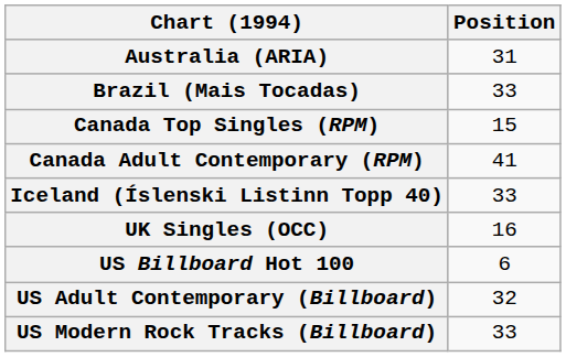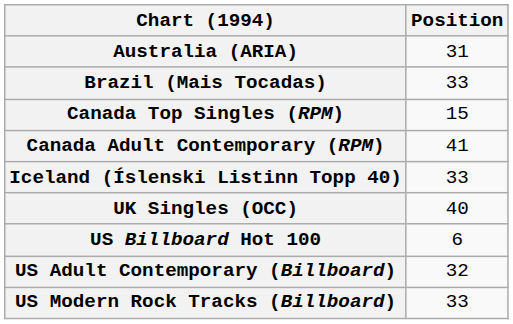 <table class="wikitable sortable plainrowheaders" style="text-align:center">
 <tr>
 <th>Chart (1994)</th>
 <th>Position</th>
 </tr>
 <tr>
 <th scope="row">Australia (ARIA)</th>
 <td>31</td>
 </tr>
 <tr>
 <th scope="row">Brazil (Mais Tocadas)</th>
 <td>33</td>
 </tr>
 <tr>
 <th scope="row">Canada Top Singles (<em>RPM</em>)</th>
 <td>15</td>
 </tr>
 <tr>
 <th scope="row">Canada Adult Contemporary (<em>RPM</em>)</th>
 <td>41</td>
 </tr>
 <tr>
 <th scope="row">Iceland (Íslenski Listinn Topp 40)</th>
 <td>33</td>
 </tr>
 <tr>
 <th scope="row">UK Singles (OCC)</th>
-<td>16</td>
+<td>40</td>
 </tr>
 <tr>
 <th scope="row">US <em>Billboard</em> Hot 100</th>
 <td>6</td>
 </tr>
 <tr>
 <th scope="row">US Adult Contemporary (<em>Billboard</em>)</th>
 <td>32</td>
 </tr>
 <tr>
 <th scope="row">US Modern Rock Tracks (<em>Billboard</em>)</th>
 <td>33</td>
 </tr>
 </table>
